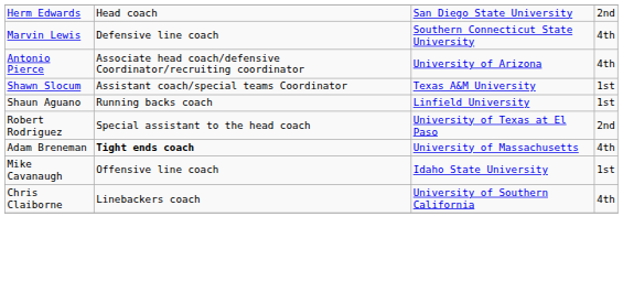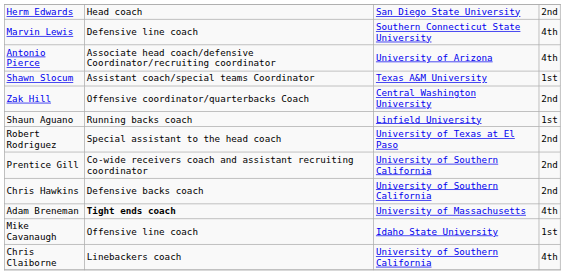 <table class="wikitable" style="width:62%">
 <tr>
 </tr>
 <tr>
 <td><a href='#'>Herm Edwards</a></td>
 <td>Head coach</td>
 <td><a href='#'>San Diego State University</a></td>
 <td>2nd</td>
 </tr>
 <tr>
 <td><a href='#'>Marvin Lewis</a></td>
 <td>Defensive line coach</td>
 <td><a href='#'>Southern Connecticut State University</a></td>
 <td>4th</td>
 </tr>
 <tr>
 <td><a href='#'>Antonio Pierce</a></td>
 <td>Associate head coach/defensive Coordinator/recruiting coordinator</td>
 <td><a href='#'>University of Arizona</a></td>
 <td>4th</td>
 </tr>
 <tr>
 <td><a href='#'>Shawn Slocum</a></td>
 <td>Assistant coach/special teams Coordinator</td>
 <td><a href='#'>Texas A&M University</a></td>
 <td>1st</td>
 </tr>
 <tr>
+<td><a href='#'>Zak Hill</a></td>
+<td>Offensive coordinator/quarterbacks Coach</td>
+<td><a href='#'>Central Washington University</a></td>
+<td>2nd</td>
+</tr>
+<tr>
 <td>Shaun Aguano</td>
 <td>Running backs coach</td>
 <td><a href='#'>Linfield University</a></td>
 <td>1st</td>
 </tr>
 <tr>
 <td>Robert Rodriguez</td>
 <td>Special assistant to the head coach</td>
 <td><a href='#'>University of Texas at El Paso</a></td>
+<td>2nd</td>
+</tr>
+<tr>
+<td>Prentice Gill</td>
+<td>Co-wide receivers coach and assistant recruiting coordinator</td>
+<td><a href='#'>University of Southern California</a></td>
+<td>2nd</td>
+</tr>
+<tr>
+<td>Chris Hawkins</td>
+<td>Defensive backs coach</td>
+<td><a href='#'>University of Southern California</a></td>
 <td>2nd</td>
 </tr>
 <tr>
 <td>Adam Breneman</td>
 <td><strong>Tight ends coach</strong></td>
 <td><a href='#'>University of Massachusetts</a></td>
 <td>4th</td>
 </tr>
 <tr>
 <td>Mike Cavanaugh</td>
 <td>Offensive line coach</td>
 <td><a href='#'>Idaho State University</a></td>
 <td>1st</td>
 </tr>
 <tr>
 <td>Chris Claiborne</td>
 <td>Linebackers coach</td>
 <td><a href='#'>University of Southern California</a></td>
 <td>4th</td>
 </tr>
 <tr>
 </tr>
 </table>
